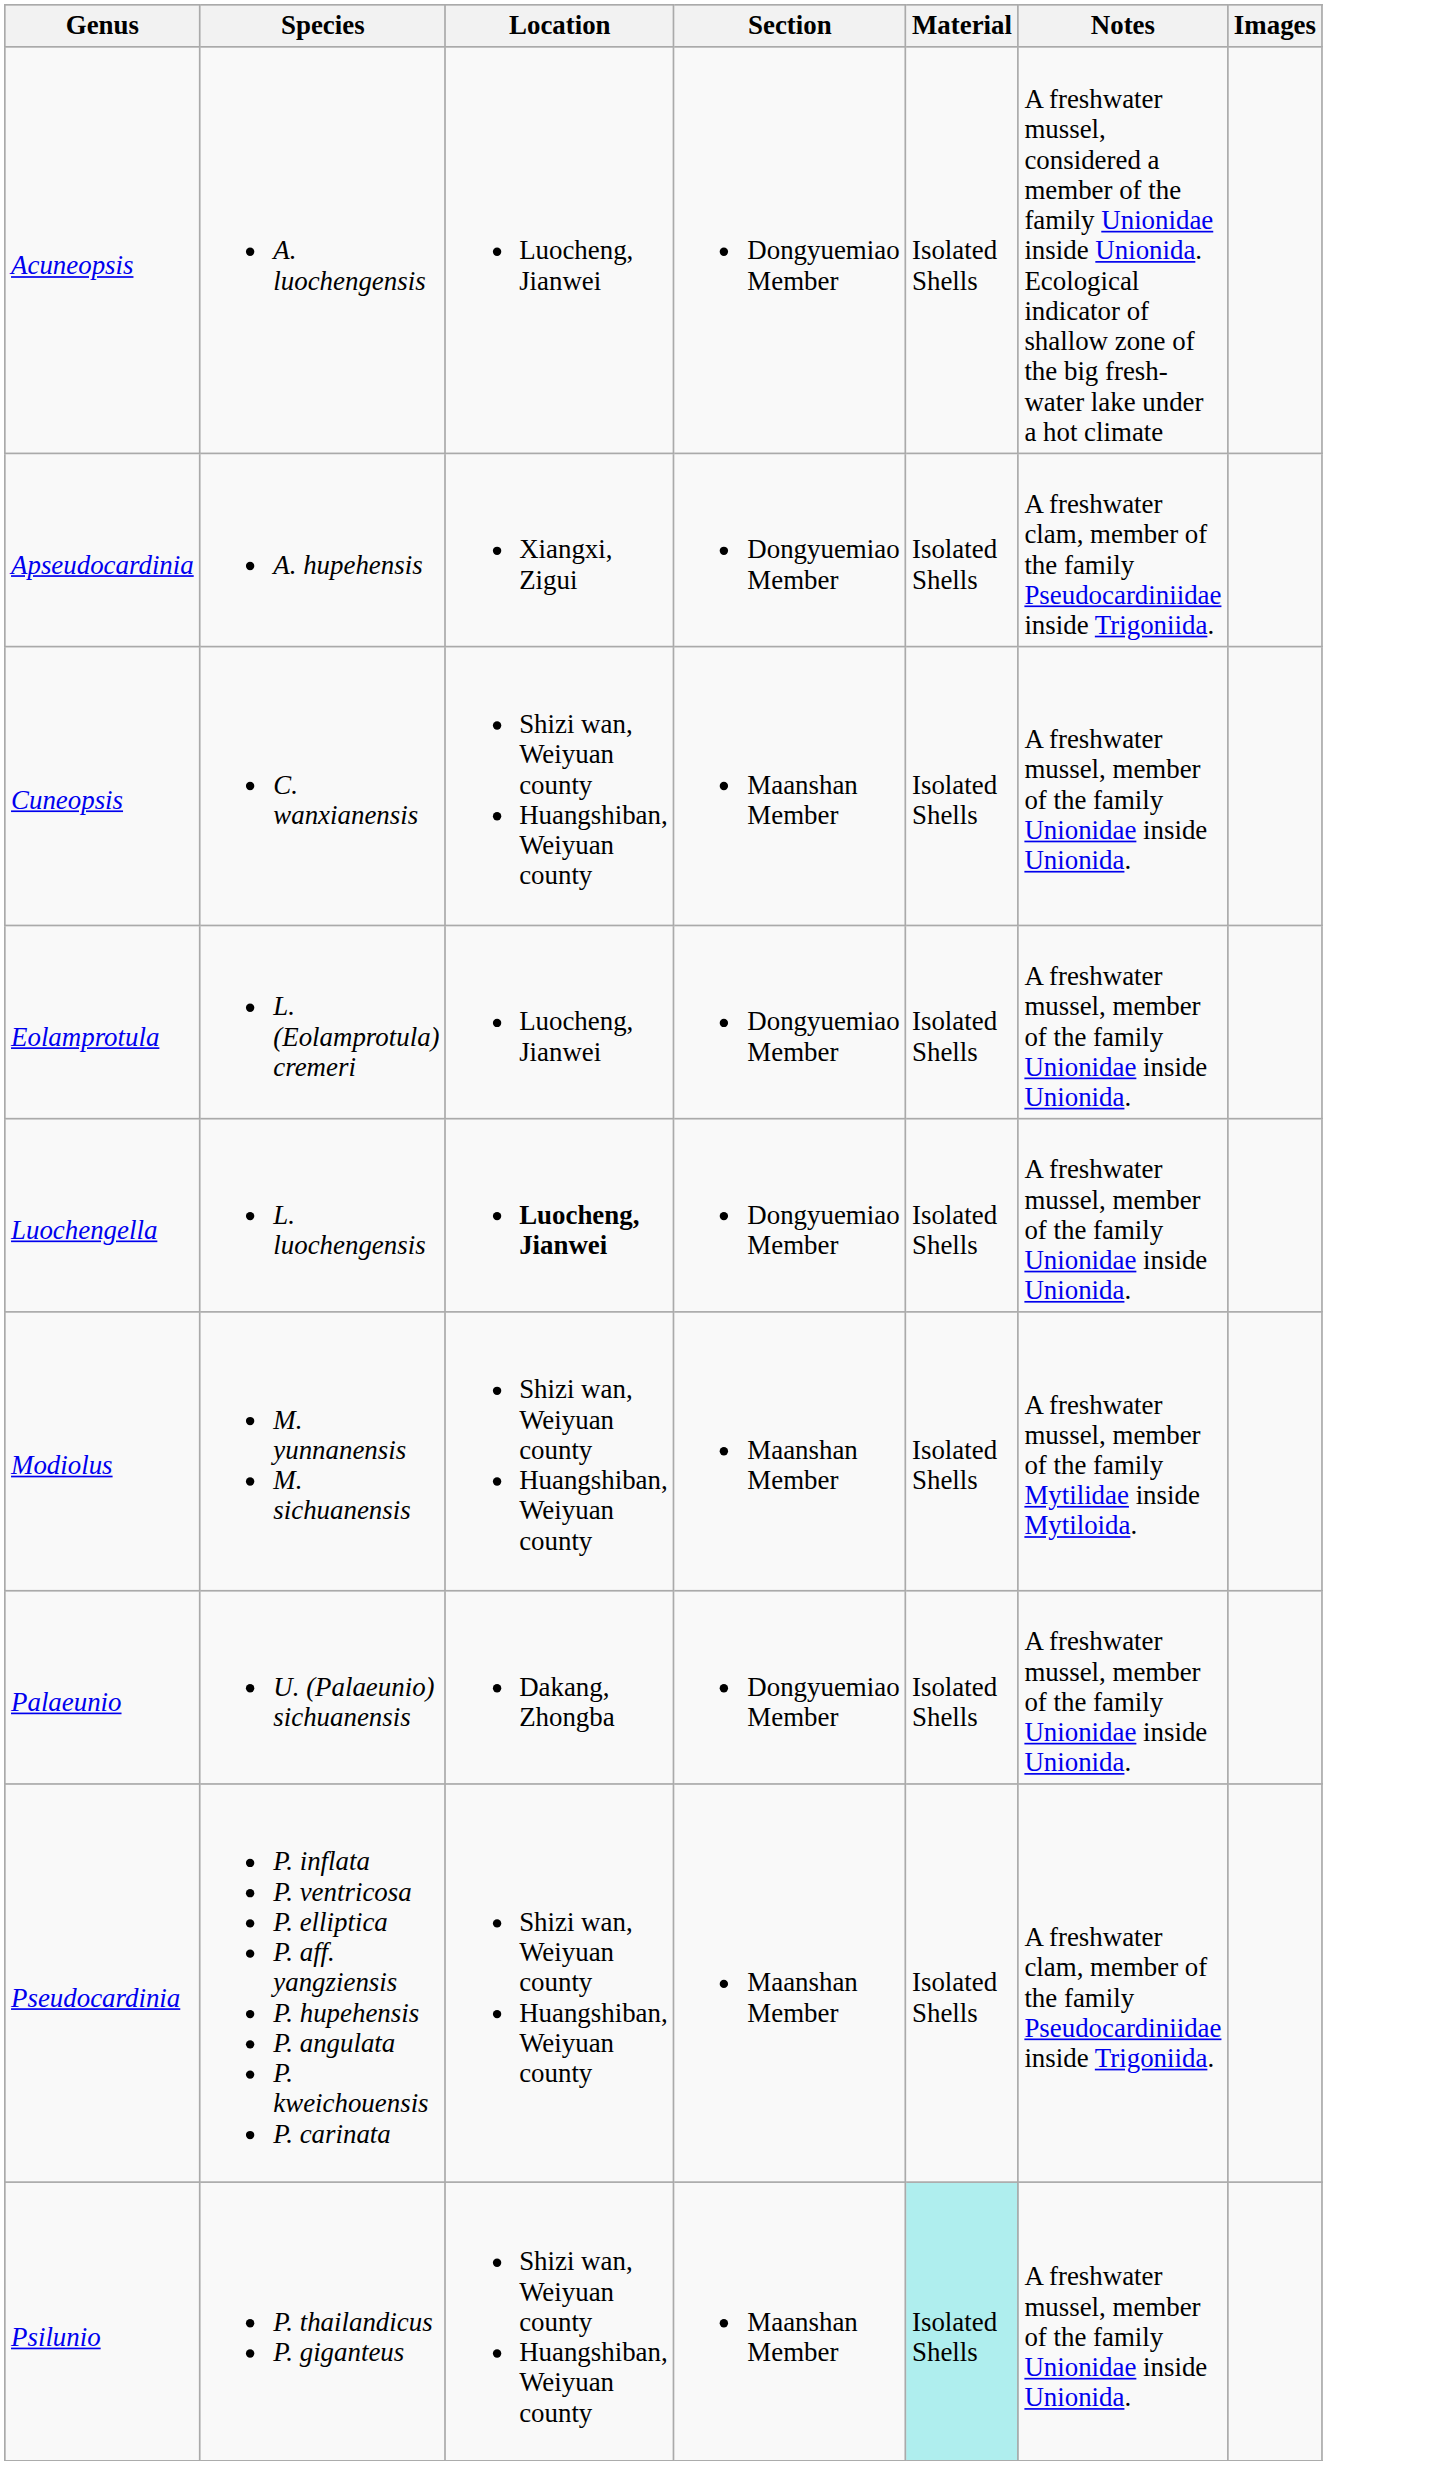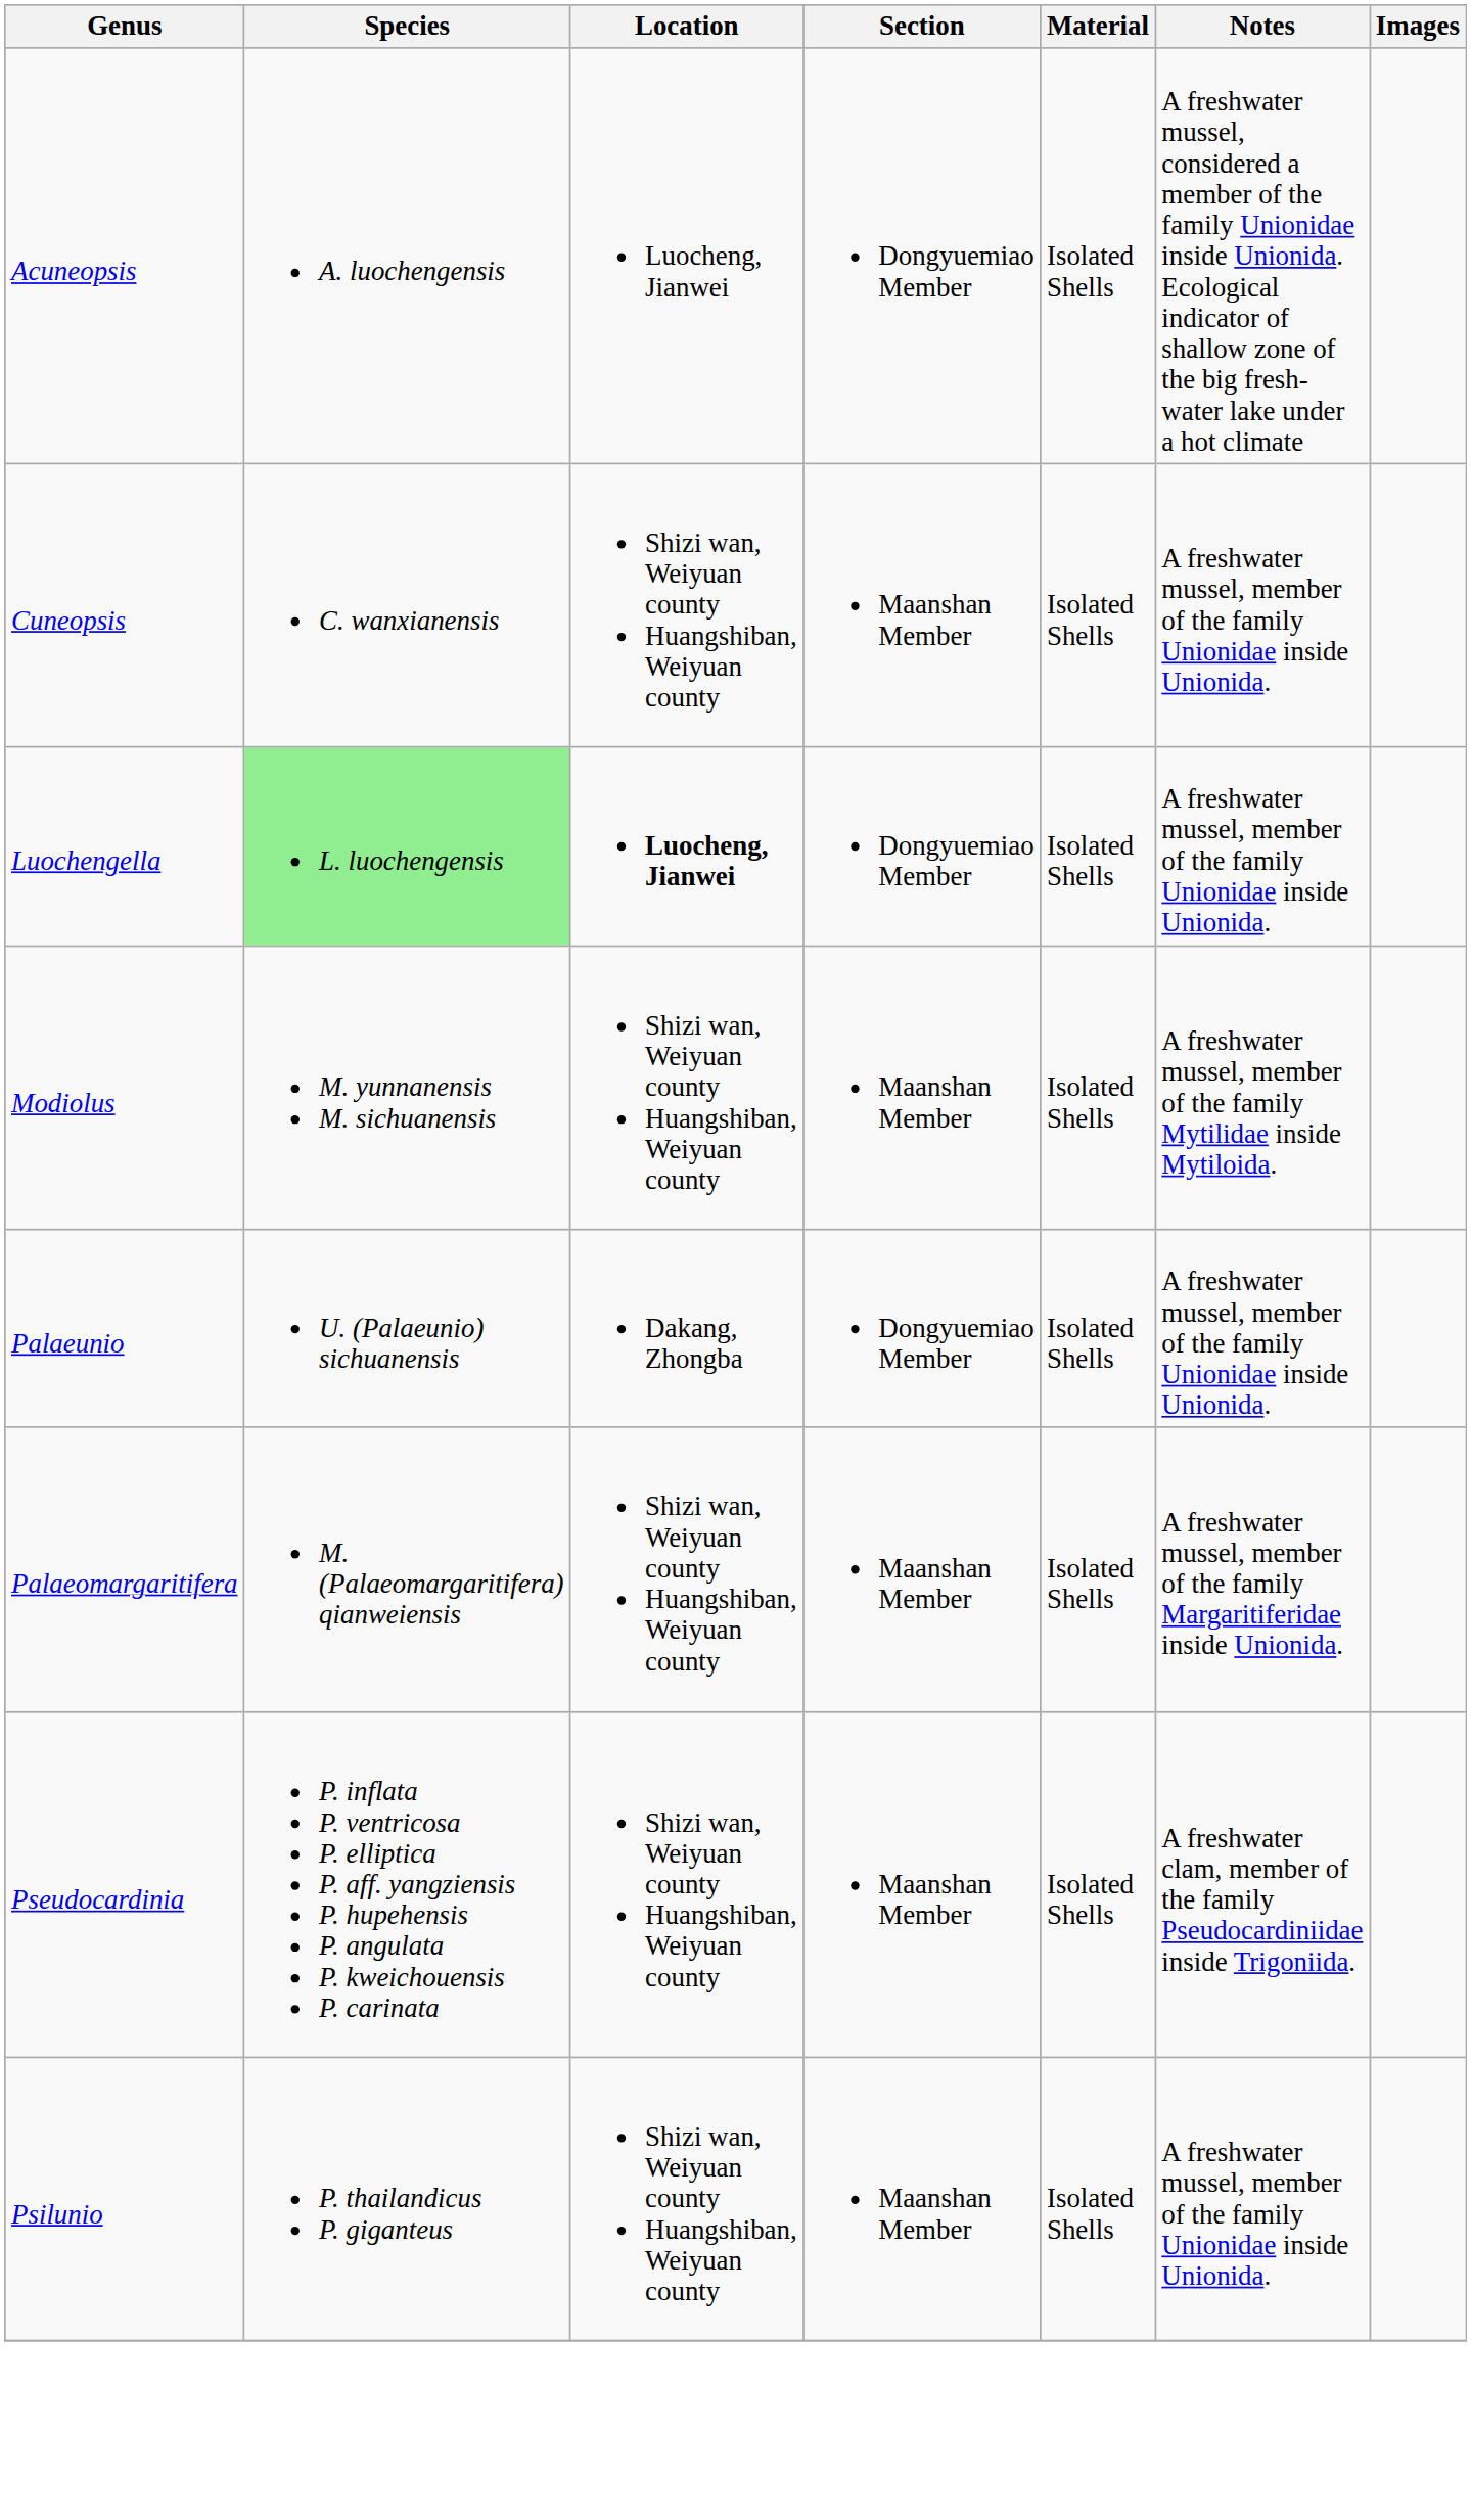 <table class="wikitable" align="center">
 <tr>
 <th>Genus</th>
 <th>Species</th>
 <th>Location</th>
 <th>Section</th>
 <th>Material</th>
 <th>Notes</th>
 <th>Images</th>
 </tr>
 <tr>
 <td><br><em><a href='#'>Acuneopsis</a></em></td>
 <td><br><ul><li><em>A. luochengensis</em></li></ul></td>
 <td><br><ul><li>Luocheng, Jianwei</li></ul></td>
 <td><br><ul><li>Dongyuemiao Member</li></ul></td>
 <td><br>Isolated Shells</td>
 <td><br>A freshwater mussel, considered a member of the family <a href='#'>Unionidae</a> inside <a href='#'>Unionida</a>. Ecological indicator of shallow zone of the big fresh-water lake under a hot climate</td>
 <td></td>
 </tr>
 <tr>
-<td><br><em><a href='#'>Apseudocardinia</a></em></td>
-<td><br><ul><li><em>A. hupehensis</em></li></ul></td>
-<td><br><ul><li>Xiangxi, Zigui</li></ul></td>
-<td><br><ul><li>Dongyuemiao Member</li></ul></td>
-<td><br>Isolated Shells</td>
-<td><br>A freshwater clam, member of the family <a href='#'>Pseudocardiniidae</a> inside <a href='#'>Trigoniida</a>.</td>
-<td></td>
-</tr>
-<tr>
 <td><br><em><a href='#'>Cuneopsis</a></em></td>
 <td><br><ul><li><em>C. wanxianensis</em></li></ul></td>
 <td><br><ul><li>Shizi wan, Weiyuan county</li><li>Huangshiban, Weiyuan county</li></ul></td>
 <td><br><ul><li>Maanshan Member</li></ul></td>
 <td><br>Isolated Shells</td>
 <td><br>A freshwater mussel, member of the family <a href='#'>Unionidae</a> inside <a href='#'>Unionida</a>.</td>
 <td></td>
 </tr>
 <tr>
-<td><br><em><a href='#'>Eolamprotula</a></em></td>
-<td><br><ul><li><em>L. (Eolamprotula) cremeri</em></li></ul></td>
-<td><br><ul><li>Luocheng, Jianwei</li></ul></td>
-<td><br><ul><li>Dongyuemiao Member</li></ul></td>
-<td><br>Isolated Shells</td>
-<td><br>A freshwater mussel, member of the family <a href='#'>Unionidae</a> inside <a href='#'>Unionida</a>.</td>
-<td><br></td>
-</tr>
-<tr>
 <td><br><em><a href='#'>Luochengella</a></em></td>
-<td><br><ul><li><em>L. luochengensis</em></li></ul></td>
+<td style="background: lightgreen;"><br><ul><li><em>L. luochengensis</em></li></ul></td>
 <td><strong><br><ul><li>Luocheng, Jianwei</li></ul></strong></td>
 <td><br><ul><li>Dongyuemiao Member</li></ul></td>
 <td><br>Isolated Shells</td>
 <td><br>A freshwater mussel, member of the family <a href='#'>Unionidae</a> inside <a href='#'>Unionida</a>.</td>
 <td></td>
 </tr>
 <tr>
 <td><br><em><a href='#'>Modiolus</a></em></td>
 <td><br><ul><li><em>M. yunnanensis</em></li><li><em>M. sichuanensis</em></li></ul></td>
 <td><br><ul><li>Shizi wan, Weiyuan county</li><li>Huangshiban, Weiyuan county</li></ul></td>
 <td><br><ul><li>Maanshan Member</li></ul></td>
 <td><br>Isolated Shells</td>
 <td><br>A freshwater mussel, member of the family <a href='#'>Mytilidae</a> inside <a href='#'>Mytiloida</a>.</td>
 <td></td>
 </tr>
 <tr>
 <td><br><em><a href='#'>Palaeunio</a></em></td>
 <td><br><ul><li><em>U. (Palaeunio) sichuanensis </em></li></ul></td>
 <td><br><ul><li>Dakang, Zhongba</li></ul></td>
 <td><br><ul><li>Dongyuemiao Member</li></ul></td>
 <td><br>Isolated Shells</td>
 <td><br>A freshwater mussel, member of the family <a href='#'>Unionidae</a> inside <a href='#'>Unionida</a>.</td>
 <td></td>
 </tr>
 <tr>
+<td><br><em><a href='#'>Palaeomargaritifera</a></em></td>
+<td><br><ul><li><em>M. (Palaeomargaritifera) qianweiensis</em></li></ul></td>
+<td><br><ul><li>Shizi wan, Weiyuan county</li><li>Huangshiban, Weiyuan county</li></ul></td>
+<td><br><ul><li>Maanshan Member</li></ul></td>
+<td><br>Isolated Shells</td>
+<td><br>A freshwater mussel, member of the family <a href='#'>Margaritiferidae</a> inside <a href='#'>Unionida</a>.</td>
+<td><br></td>
+</tr>
+<tr>
 <td><br><em><a href='#'>Pseudocardinia</a></em></td>
 <td><br><ul><li><em>P. inflata</em></li><li><em>P. ventricosa</em></li><li><em>P. elliptica</em></li><li><em>P. aff. yangziensis</em></li><li><em>P. hupehensis</em></li><li><em>P. angulata</em></li><li><em>P. kweichouensis</em></li><li><em>P. carinata</em></li></ul></td>
 <td><br><ul><li>Shizi wan, Weiyuan county</li><li>Huangshiban, Weiyuan county</li></ul></td>
 <td><br><ul><li>Maanshan Member</li></ul></td>
 <td><br>Isolated Shells</td>
 <td><br>A freshwater clam, member of the family <a href='#'>Pseudocardiniidae</a> inside <a href='#'>Trigoniida</a>.</td>
 <td></td>
 </tr>
 <tr>
 <td><br><em><a href='#'>Psilunio</a></em></td>
 <td><br><ul><li><em>P. thailandicus</em></li><li><em>P. giganteus</em></li></ul></td>
 <td><br><ul><li>Shizi wan, Weiyuan county</li><li>Huangshiban, Weiyuan county</li></ul></td>
 <td><br><ul><li>Maanshan Member</li></ul></td>
-<td style="background: paleturquoise;"><br>Isolated Shells</td>
+<td><br>Isolated Shells</td>
 <td><br>A freshwater mussel, member of the family <a href='#'>Unionidae</a> inside <a href='#'>Unionida</a>.</td>
 <td></td>
 </tr>
 <tr>
 </tr>
 </table>
